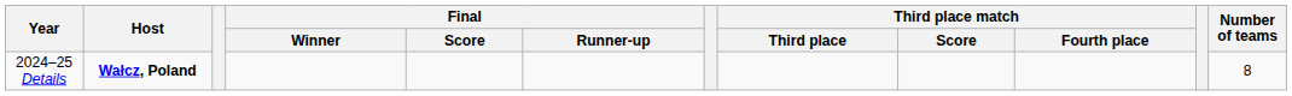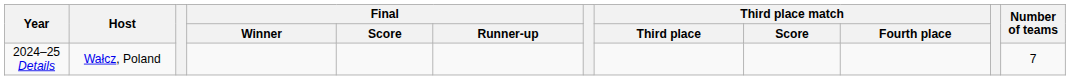 <table class="wikitable" style="text-align:center;width:100%; font-size:90%;">
 <tr>
 <th rowspan=2 width=6%>Year</th>
 <th rowspan=2 width=10%>Host</th>
 <th width=1% rowspan=3></th>
 <th colspan=3>Final</th>
 <th width=1% rowspan=3></th>
 <th colspan=3>Third place match</th>
 <th width=1% rowspan=3></th>
 <th width=6% rowspan=2>Number of teams</th>
 </tr>
 <tr>
 <th width=14%>Winner</th>
 <th width=9%>Score</th>
 <th width=14%>Runner-up</th>
 <th width=14%>Third place</th>
 <th width=9%>Score</th>
 <th width=14%>Fourth place</th>
 </tr>
 <tr>
 <td>2024–25<br><em><a href='#'>Details</a></em></td>
-<td><strong><a href='#'>Wałcz</a>, Poland</strong></td>
+<td><a href='#'>Wałcz</a>, Poland</td>
 <td></td>
 <td></td>
 <td></td>
 <td></td>
 <td></td>
 <td></td>
-<td>8</td>
+<td>7</td>
 </tr>
 </table>
